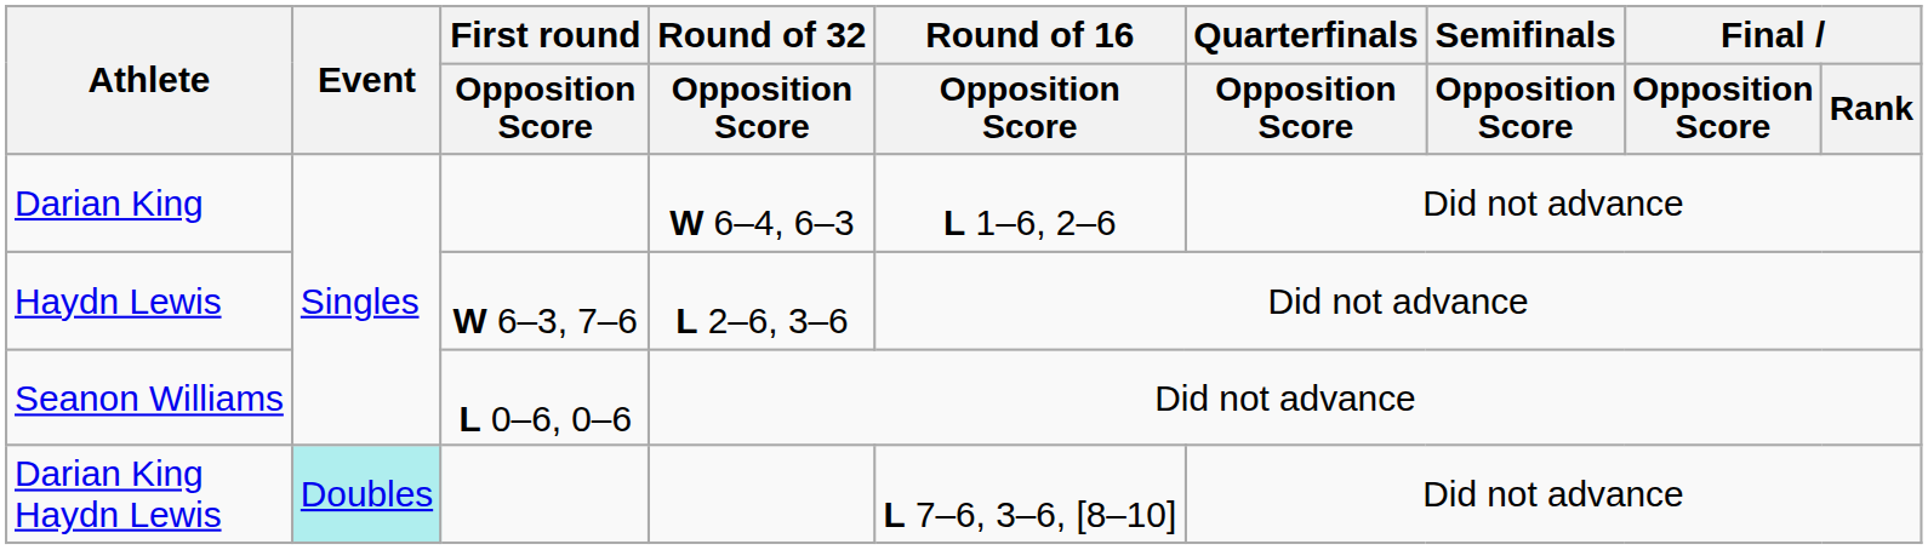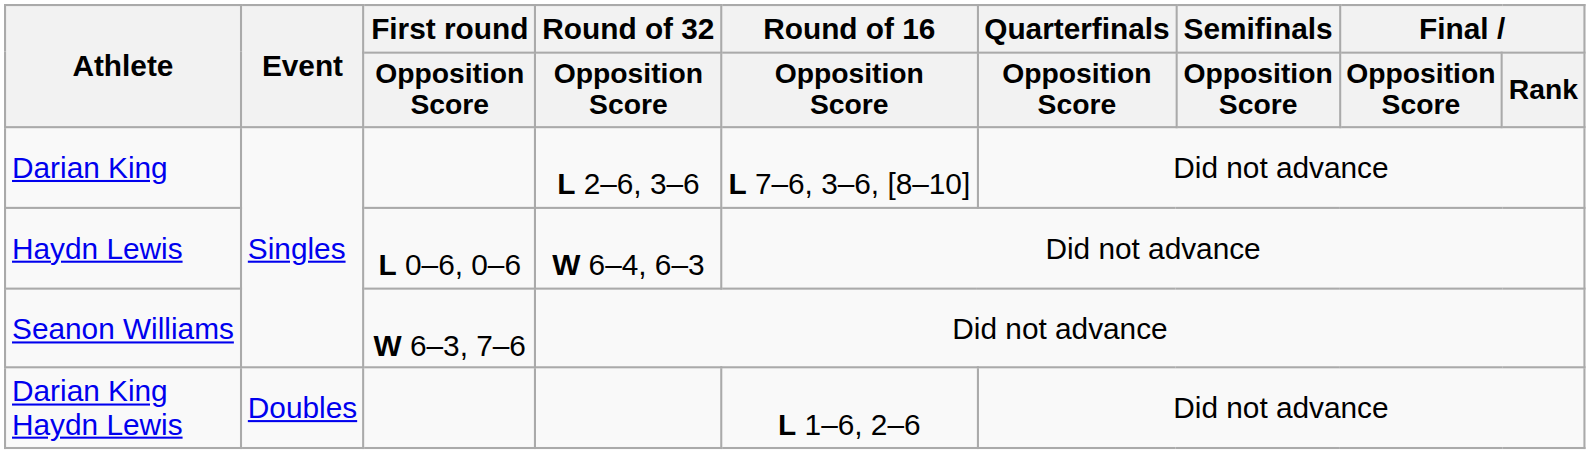 <table class=wikitable style="font-size:90%">
 <tr>
 <th rowspan="2">Athlete</th>
 <th rowspan="2">Event</th>
 <th>First round</th>
 <th>Round of 32</th>
 <th>Round of 16</th>
 <th>Quarterfinals</th>
 <th>Semifinals</th>
 <th colspan=2>Final / </th>
 </tr>
 <tr style="font-size:95%">
 <th>Opposition<br>Score</th>
 <th>Opposition<br>Score</th>
 <th>Opposition<br>Score</th>
 <th>Opposition<br>Score</th>
 <th>Opposition<br>Score</th>
 <th>Opposition<br>Score</th>
 <th>Rank</th>
 </tr>
 <tr align=center>
 <td align=left><a href='#'>Darian King</a></td>
 <td align=left rowspan=3><a href='#'>Singles</a></td>
 <td></td>
-<td><br><strong>W</strong> 6–4, 6–3</td>
-<td><br><strong>L</strong> 1–6, 2–6</td>
+<td><br><strong>L</strong> 2–6, 3–6</td>
+<td><br><strong>L</strong> 7–6, 3–6, [8–10]</td>
 <td align=center colspan=5>Did not advance</td>
 </tr>
 <tr align=center>
 <td align=left><a href='#'>Haydn Lewis</a></td>
-<td><br><strong>W</strong> 6–3, 7–6</td>
-<td><br><strong>L</strong> 2–6, 3–6</td>
+<td><br><strong>L</strong> 0–6, 0–6</td>
+<td><br><strong>W</strong> 6–4, 6–3</td>
 <td align=center colspan=6>Did not advance</td>
 </tr>
 <tr align=center>
 <td align=left><a href='#'>Seanon Williams</a></td>
-<td><br><strong>L</strong> 0–6, 0–6</td>
+<td><br><strong>W</strong> 6–3, 7–6</td>
 <td align=center colspan=7>Did not advance</td>
 </tr>
 <tr align=center>
 <td align=left><a href='#'>Darian King</a><br><a href='#'>Haydn Lewis</a></td>
-<td align=left style="background: paleturquoise;"><a href='#'>Doubles</a></td>
+<td align=left><a href='#'>Doubles</a></td>
 <td></td>
 <td></td>
-<td><br><strong>L</strong> 7–6, 3–6, [8–10]</td>
+<td><br><strong>L</strong> 1–6, 2–6</td>
 <td align=center colspan=5>Did not advance</td>
 </tr>
 </table>
